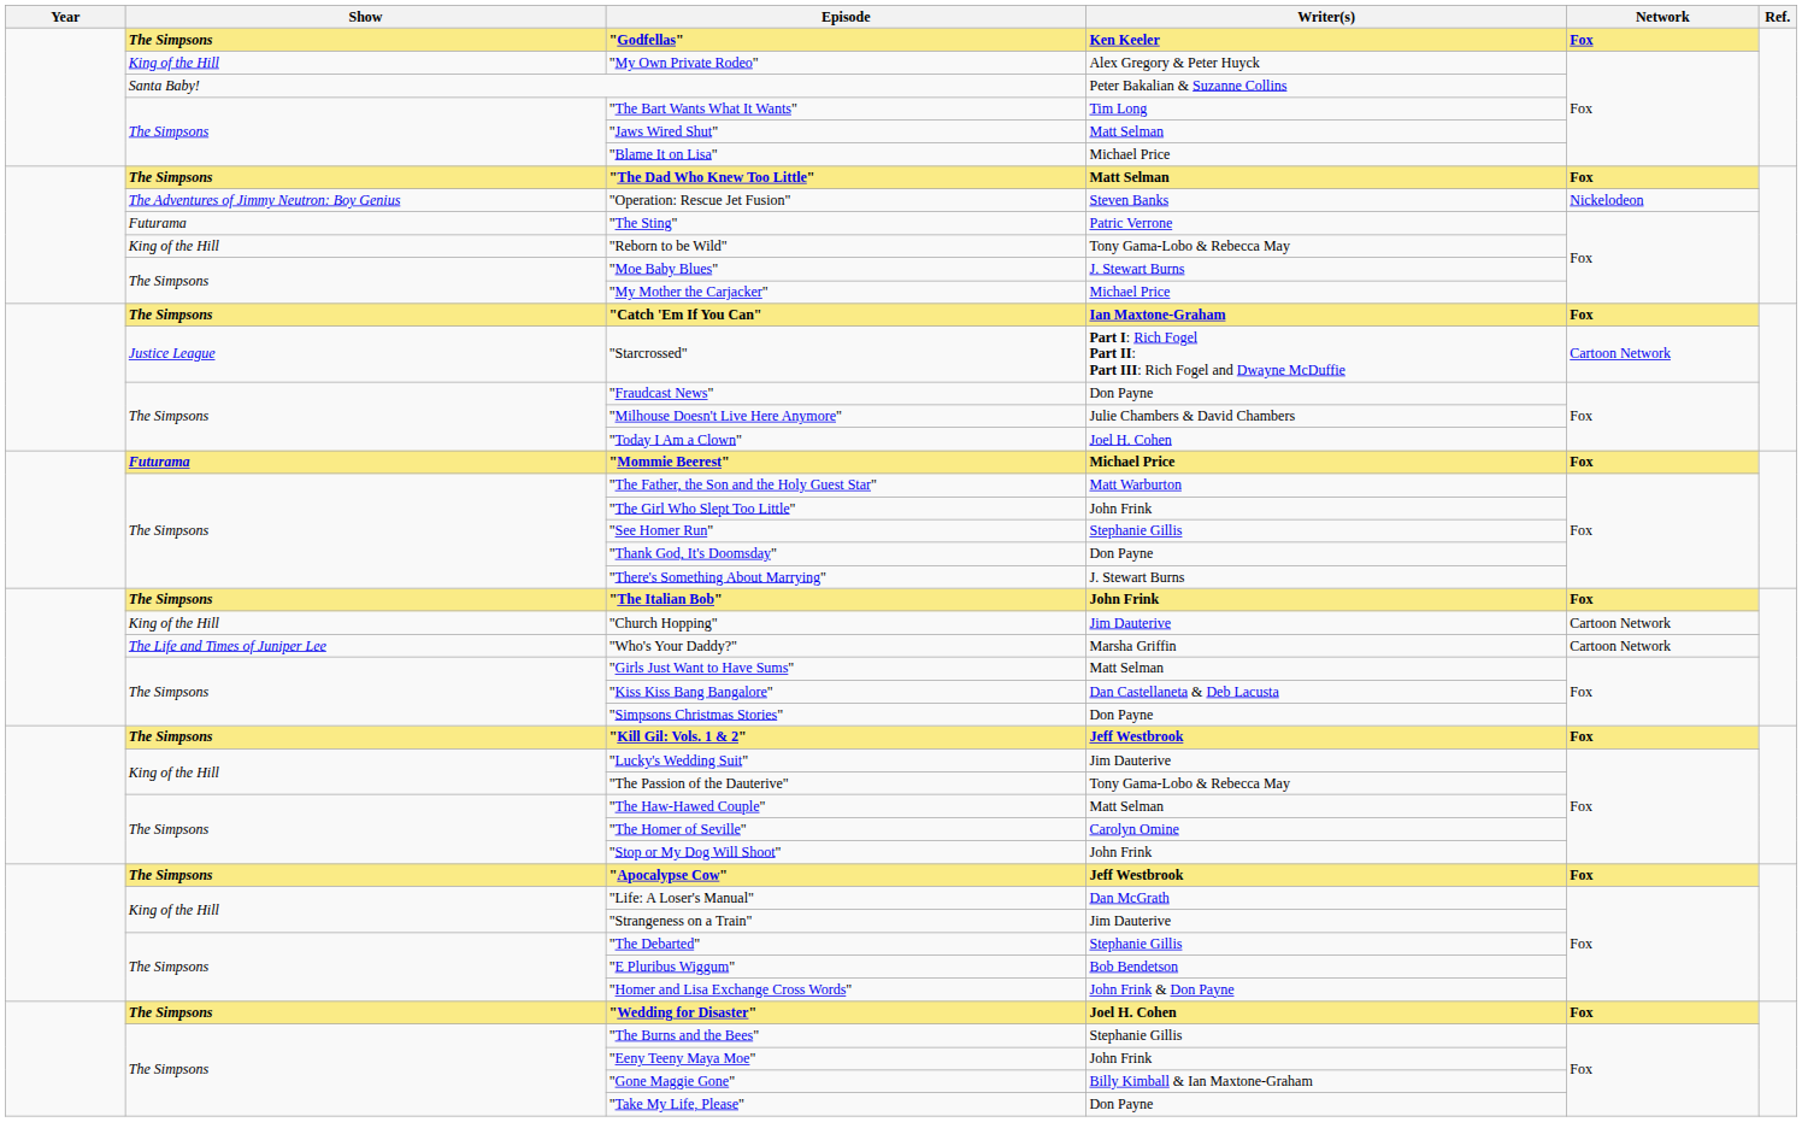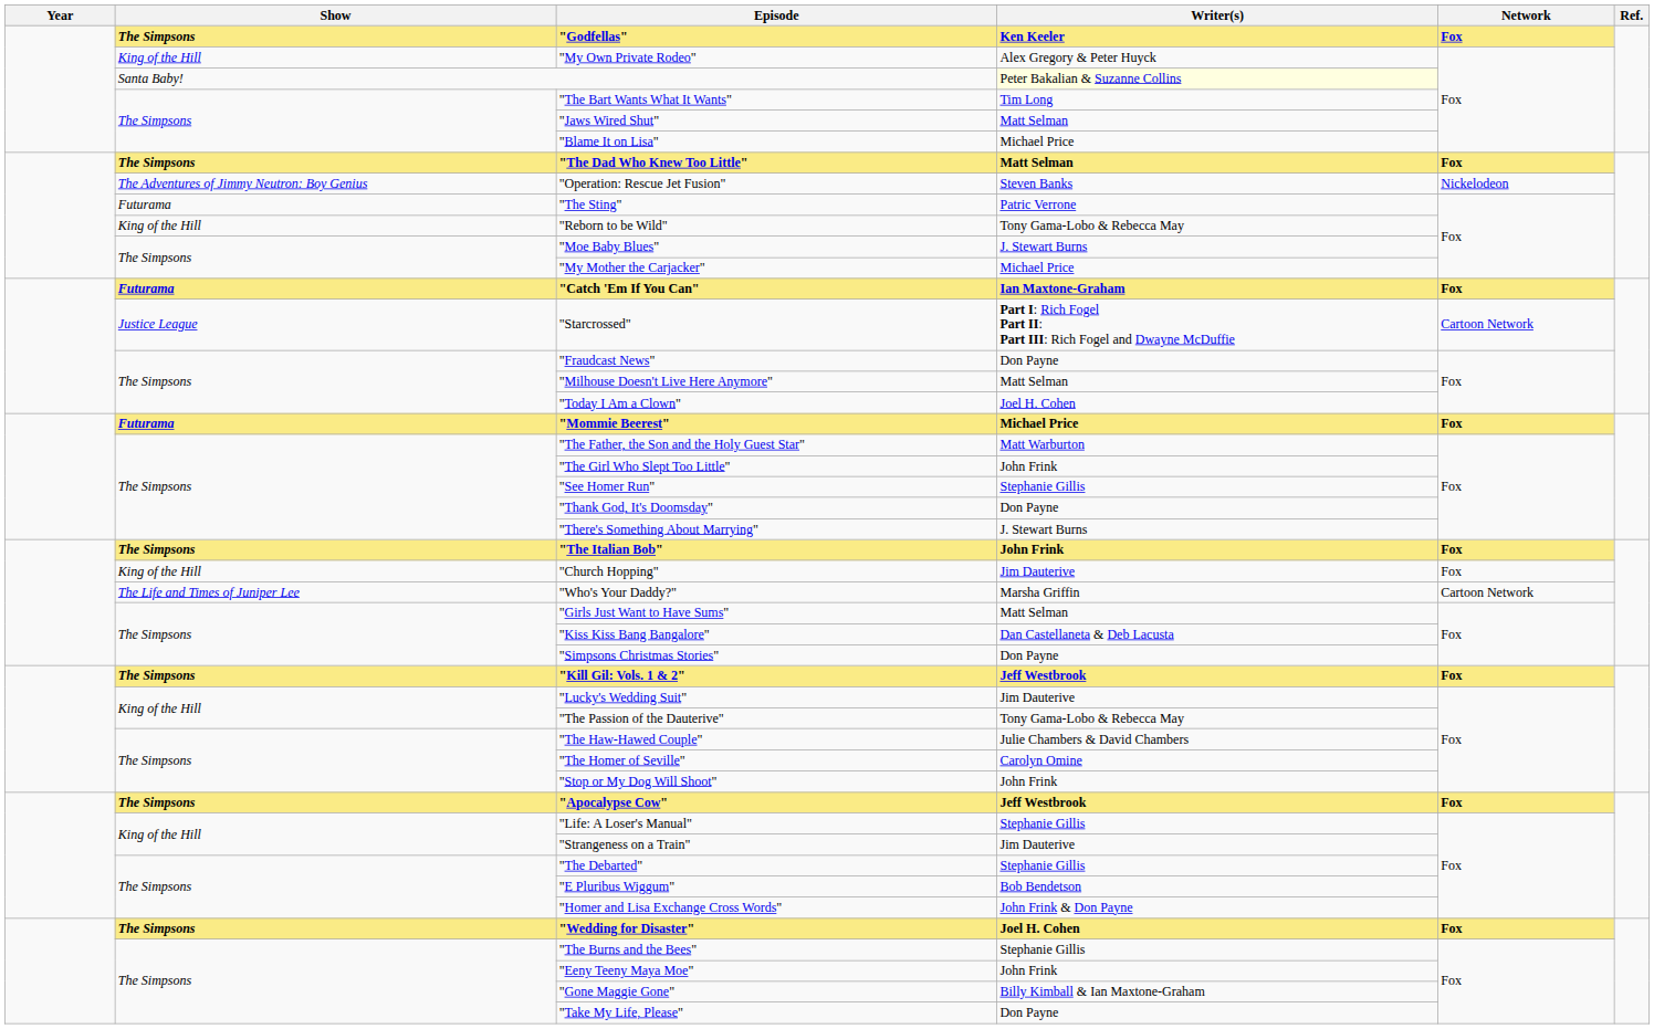 <table class="wikitable" style="width:100%">
 <tr bgcolor="#CCCCCC" align="center">
 <th width="5%">Year</th>
 <th width="20%">Show</th>
 <th width="20%">Episode</th>
 <th width="20%">Writer(s)</th>
 <th width="8%">Network</th>
 <th width="1%">Ref.</th>
 </tr>
 <tr>
 <td rowspan=6></td>
 <td style="background:#FAEB86;"><strong><em>The Simpsons</em></strong></td>
 <td style="background:#FAEB86;"><strong>"<a href='#'>Godfellas</a>"</strong></td>
 <td style="background:#FAEB86;"><strong><a href='#'>Ken Keeler</a></strong></td>
 <td style="background:#FAEB86;"><strong><a href='#'>Fox</a></strong></td>
 <td rowspan=6 style="text-align:center;"></td>
 </tr>
 <tr>
 <td><em><a href='#'>King of the Hill</a></em></td>
 <td>"<a href='#'>My Own Private Rodeo</a>"</td>
 <td>Alex Gregory & Peter Huyck</td>
 <td rowspan=5>Fox</td>
 </tr>
 <tr>
 <td colspan=2><em>Santa Baby!</em></td>
-<td>Peter Bakalian & <a href='#'>Suzanne Collins</a></td>
+<td style="background: lightyellow;">Peter Bakalian & <a href='#'>Suzanne Collins</a></td>
 </tr>
 <tr>
 <td rowspan=3><em><a href='#'>The Simpsons</a></em></td>
 <td>"<a href='#'>The Bart Wants What It Wants</a>"</td>
 <td><a href='#'>Tim Long</a></td>
 </tr>
 <tr>
 <td>"<a href='#'>Jaws Wired Shut</a>"</td>
 <td><a href='#'>Matt Selman</a></td>
 </tr>
 <tr>
 <td>"<a href='#'>Blame It on Lisa</a>"</td>
 <td>Michael Price</td>
 </tr>
 <tr>
 <td rowspan=6></td>
 <td style="background:#FAEB86;"><strong><em>The Simpsons</em></strong></td>
 <td style="background:#FAEB86;"><strong>"<a href='#'>The Dad Who Knew Too Little</a>"</strong></td>
 <td style="background:#FAEB86;"><strong>Matt Selman</strong></td>
 <td style="background:#FAEB86;"><strong>Fox</strong></td>
 <td rowspan=6 style="text-align:center;"><br></td>
 </tr>
 <tr>
 <td><em><a href='#'>The Adventures of Jimmy Neutron: Boy Genius</a></em></td>
 <td>"Operation: Rescue Jet Fusion"</td>
 <td><a href='#'>Steven Banks</a></td>
 <td><a href='#'>Nickelodeon</a></td>
 </tr>
 <tr>
 <td><em>Futurama</em></td>
 <td>"<a href='#'>The Sting</a>"</td>
 <td><a href='#'>Patric Verrone</a></td>
 <td rowspan=4>Fox</td>
 </tr>
 <tr>
 <td><em>King of the Hill</em></td>
 <td>"Reborn to be Wild"</td>
 <td>Tony Gama-Lobo & Rebecca May</td>
 </tr>
 <tr>
 <td rowspan=2><em>The Simpsons</em></td>
 <td>"<a href='#'>Moe Baby Blues</a>"</td>
 <td><a href='#'>J. Stewart Burns</a></td>
 </tr>
 <tr>
 <td>"<a href='#'>My Mother the Carjacker</a>"</td>
 <td><a href='#'>Michael Price</a></td>
 </tr>
 <tr>
 <td rowspan=5></td>
-<td style="background:#FAEB86;"><strong><em>The Simpsons</em></strong></td>
+<td style="background:#FAEB86;"><strong><em><a href='#'>Futurama</a></em></strong></td>
 <td style="background:#FAEB86;"><strong>"Catch 'Em If You Can"</strong></td>
 <td style="background:#FAEB86;"><strong><a href='#'>Ian Maxtone-Graham</a></strong></td>
 <td style="background:#FAEB86;"><strong>Fox</strong></td>
 <td rowspan=5 style="text-align:center;"><br></td>
 </tr>
 <tr>
 <td><em><a href='#'>Justice League</a></em></td>
 <td>"Starcrossed"</td>
 <td><strong>Part I</strong>: <a href='#'>Rich Fogel</a><br><strong>Part II</strong>: <br><strong>Part III</strong>: Rich Fogel and <a href='#'>Dwayne McDuffie</a></td>
 <td><a href='#'>Cartoon Network</a></td>
 </tr>
 <tr>
 <td rowspan=3><em>The Simpsons</em></td>
 <td>"<a href='#'>Fraudcast News</a>"</td>
 <td>Don Payne</td>
 <td rowspan=3>Fox</td>
 </tr>
 <tr>
 <td>"<a href='#'>Milhouse Doesn't Live Here Anymore</a>"</td>
-<td>Julie Chambers & David Chambers</td>
+<td>Matt Selman</td>
 </tr>
 <tr>
 <td>"<a href='#'>Today I Am a Clown</a>"</td>
 <td><a href='#'>Joel H. Cohen</a></td>
 </tr>
 <tr>
 <td rowspan=6></td>
 <td style="background:#FAEB86;"><strong><em><a href='#'>Futurama</a></em></strong></td>
 <td style="background:#FAEB86;"><strong>"<a href='#'>Mommie Beerest</a>"</strong></td>
 <td style="background:#FAEB86;"><strong>Michael Price</strong></td>
 <td style="background:#FAEB86;"><strong>Fox</strong></td>
 <td rowspan=6 style="text-align:center;"><br></td>
 </tr>
 <tr>
 <td rowspan=5><em>The Simpsons</em></td>
 <td>"<a href='#'>The Father, the Son and the Holy Guest Star</a>"</td>
 <td><a href='#'>Matt Warburton</a></td>
 <td rowspan=5>Fox</td>
 </tr>
 <tr>
 <td>"<a href='#'>The Girl Who Slept Too Little</a>"</td>
 <td>John Frink</td>
 </tr>
 <tr>
 <td>"<a href='#'>See Homer Run</a>"</td>
 <td><a href='#'>Stephanie Gillis</a></td>
 </tr>
 <tr>
 <td>"<a href='#'>Thank God, It's Doomsday</a>"</td>
 <td>Don Payne</td>
 </tr>
 <tr>
 <td>"<a href='#'>There's Something About Marrying</a>"</td>
 <td>J. Stewart Burns</td>
 </tr>
 <tr>
 <td rowspan=6></td>
 <td style="background:#FAEB86;"><strong><em>The Simpsons</em></strong></td>
 <td style="background:#FAEB86;"><strong>"<a href='#'>The Italian Bob</a>"</strong></td>
 <td style="background:#FAEB86;"><strong>John Frink</strong></td>
 <td style="background:#FAEB86;"><strong>Fox</strong></td>
 <td rowspan=6 style="text-align:center;"><br></td>
 </tr>
 <tr>
 <td><em>King of the Hill</em></td>
 <td>"Church Hopping"</td>
 <td><a href='#'>Jim Dauterive</a></td>
-<td>Cartoon Network</td>
+<td>Fox</td>
 </tr>
 <tr>
 <td><em><a href='#'>The Life and Times of Juniper Lee</a></em></td>
 <td>"Who's Your Daddy?"</td>
 <td>Marsha Griffin</td>
 <td>Cartoon Network</td>
 </tr>
 <tr>
 <td rowspan=3><em>The Simpsons</em></td>
 <td>"<a href='#'>Girls Just Want to Have Sums</a>"</td>
 <td>Matt Selman</td>
 <td rowspan=3>Fox</td>
 </tr>
 <tr>
 <td>"<a href='#'>Kiss Kiss Bang Bangalore</a>"</td>
 <td><a href='#'>Dan Castellaneta</a> & <a href='#'>Deb Lacusta</a></td>
 </tr>
 <tr>
 <td>"<a href='#'>Simpsons Christmas Stories</a>"</td>
 <td>Don Payne</td>
 </tr>
 <tr>
 <td rowspan=6></td>
 <td style="background:#FAEB86;"><strong><em>The Simpsons</em></strong></td>
 <td style="background:#FAEB86;"><strong>"<a href='#'>Kill Gil: Vols. 1 & 2</a>"</strong></td>
 <td style="background:#FAEB86;"><strong><a href='#'>Jeff Westbrook</a></strong></td>
 <td style="background:#FAEB86;"><strong>Fox</strong></td>
 <td rowspan=6 style="text-align:center;"><br></td>
 </tr>
 <tr>
 <td rowspan=2><em>King of the Hill</em></td>
 <td>"<a href='#'>Lucky's Wedding Suit</a>"</td>
 <td>Jim Dauterive</td>
 <td rowspan=5>Fox</td>
 </tr>
 <tr>
 <td>"The Passion of the Dauterive"</td>
 <td>Tony Gama-Lobo & Rebecca May</td>
 </tr>
 <tr>
 <td rowspan=3><em>The Simpsons</em></td>
 <td>"<a href='#'>The Haw-Hawed Couple</a>"</td>
-<td>Matt Selman</td>
+<td>Julie Chambers & David Chambers</td>
 </tr>
 <tr>
 <td>"<a href='#'>The Homer of Seville</a>"</td>
 <td><a href='#'>Carolyn Omine</a></td>
 </tr>
 <tr>
 <td>"<a href='#'>Stop or My Dog Will Shoot</a>"</td>
 <td>John Frink</td>
 </tr>
 <tr>
 <td rowspan=6></td>
 <td style="background:#FAEB86;"><strong><em>The Simpsons</em></strong></td>
 <td style="background:#FAEB86;"><strong>"<a href='#'>Apocalypse Cow</a>"</strong></td>
 <td style="background:#FAEB86;"><strong>Jeff Westbrook</strong></td>
 <td style="background:#FAEB86;"><strong>Fox</strong></td>
 <td rowspan=6 style="text-align:center;"><br></td>
 </tr>
 <tr>
 <td rowspan=2><em>King of the Hill</em></td>
 <td>"Life: A Loser's Manual"</td>
-<td><a href='#'>Dan McGrath</a></td>
+<td><a href='#'>Stephanie Gillis</a></td>
 <td rowspan=5>Fox</td>
 </tr>
 <tr>
 <td>"Strangeness on a Train"</td>
 <td>Jim Dauterive</td>
 </tr>
 <tr>
 <td rowspan=3><em>The Simpsons</em></td>
 <td>"<a href='#'>The Debarted</a>"</td>
 <td><a href='#'>Stephanie Gillis</a></td>
 </tr>
 <tr>
 <td>"<a href='#'>E Pluribus Wiggum</a>"</td>
 <td><a href='#'>Bob Bendetson</a></td>
 </tr>
 <tr>
 <td>"<a href='#'>Homer and Lisa Exchange Cross Words</a>"</td>
 <td><a href='#'>John Frink</a> & <a href='#'>Don Payne</a></td>
 </tr>
 <tr>
 <td rowspan=5></td>
 <td style="background:#FAEB86;"><strong><em>The Simpsons</em></strong></td>
 <td style="background:#FAEB86;"><strong>"<a href='#'>Wedding for Disaster</a>"</strong></td>
 <td style="background:#FAEB86;"><strong>Joel H. Cohen</strong></td>
 <td style="background:#FAEB86;"><strong>Fox</strong></td>
 <td rowspan=6 style="text-align:center;"><br></td>
 </tr>
 <tr>
 <td rowspan=4><em>The Simpsons</em></td>
 <td>"<a href='#'>The Burns and the Bees</a>"</td>
 <td>Stephanie Gillis</td>
 <td rowspan=4>Fox</td>
 </tr>
 <tr>
 <td>"<a href='#'>Eeny Teeny Maya Moe</a>"</td>
 <td>John Frink</td>
 </tr>
 <tr>
 <td>"<a href='#'>Gone Maggie Gone</a>"</td>
 <td><a href='#'>Billy Kimball</a> & Ian Maxtone-Graham</td>
 </tr>
 <tr>
 <td>"<a href='#'>Take My Life, Please</a>"</td>
 <td>Don Payne</td>
 </tr>
 </table>
